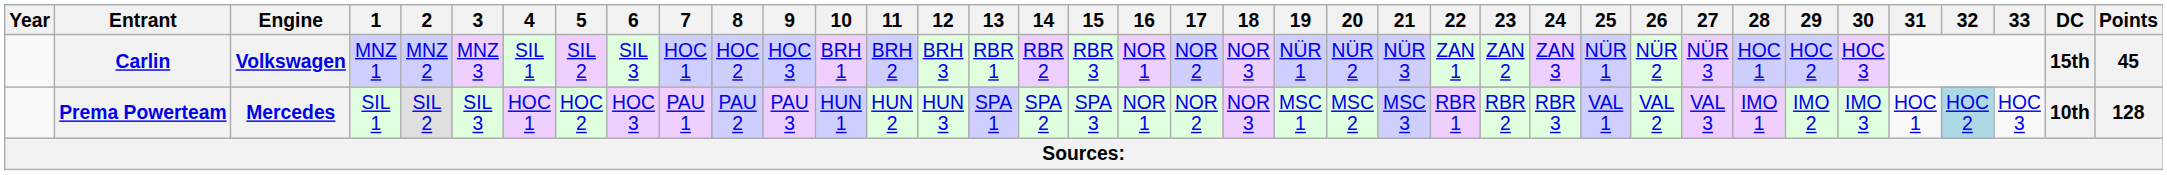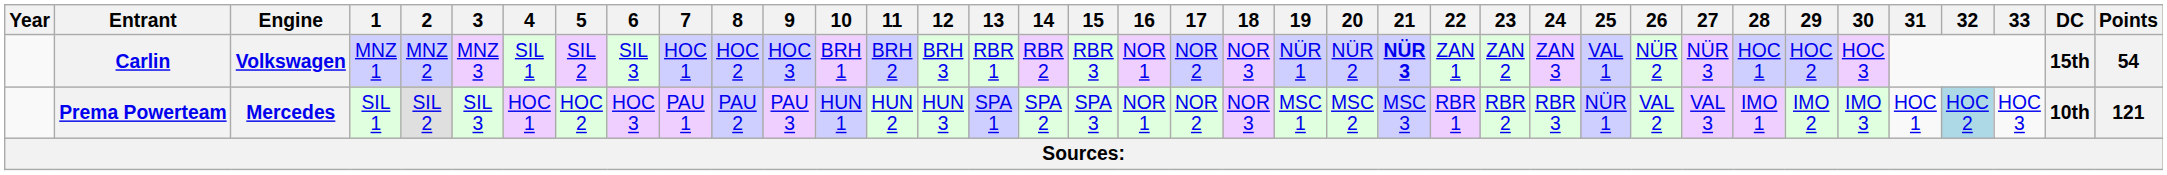 <table class="wikitable" style="text-align:center; font-size:85%">
 <tr>
 <th>Year</th>
 <th>Entrant</th>
 <th>Engine</th>
 <th>1</th>
 <th>2</th>
 <th>3</th>
 <th>4</th>
 <th>5</th>
 <th>6</th>
 <th>7</th>
 <th>8</th>
 <th>9</th>
 <th>10</th>
 <th>11</th>
 <th>12</th>
 <th>13</th>
 <th>14</th>
 <th>15</th>
 <th>16</th>
 <th>17</th>
 <th>18</th>
 <th>19</th>
 <th>20</th>
 <th>21</th>
 <th>22</th>
 <th>23</th>
 <th>24</th>
 <th>25</th>
 <th>26</th>
 <th>27</th>
 <th>28</th>
 <th>29</th>
 <th>30</th>
 <th>31</th>
 <th>32</th>
 <th>33</th>
 <th>DC</th>
 <th>Points</th>
 </tr>
 <tr>
 <td id=2013R></td>
 <th nowrap><a href='#'>Carlin</a></th>
 <th nowrap><a href='#'>Volkswagen</a></th>
 <td style="background:#CFCFFF;"><a href='#'>MNZ<br>1</a><br></td>
 <td style="background:#CFCFFF;"><a href='#'>MNZ<br>2</a><br></td>
 <td style="background:#EFCFFF;"><a href='#'>MNZ<br>3</a><br></td>
 <td style="background:#DFFFDF;"><a href='#'>SIL<br>1</a><br></td>
 <td style="background:#EFCFFF;"><a href='#'>SIL<br>2</a><br></td>
 <td style="background:#DFFFDF;"><a href='#'>SIL<br>3</a><br></td>
 <td style="background:#CFCFFF;"><a href='#'>HOC<br>1</a><br></td>
 <td style="background:#CFCFFF;"><a href='#'>HOC<br>2</a><br></td>
 <td style="background:#CFCFFF;"><a href='#'>HOC<br>3</a><br></td>
 <td style="background:#EFCFFF;"><a href='#'>BRH<br>1</a><br></td>
 <td style="background:#CFCFFF;"><a href='#'>BRH<br>2</a><br></td>
 <td style="background:#DFFFDF;"><a href='#'>BRH<br>3</a><br></td>
 <td style="background:#DFFFDF;"><a href='#'>RBR<br>1</a><br></td>
 <td style="background:#EFCFFF;"><a href='#'>RBR<br>2</a><br></td>
 <td style="background:#DFFFDF;"><a href='#'>RBR<br>3</a><br></td>
 <td style="background:#EFCFFF;"><a href='#'>NOR<br>1</a><br></td>
 <td style="background:#CFCFFF;"><a href='#'>NOR<br>2</a><br></td>
 <td style="background:#EFCFFF;"><a href='#'>NOR<br>3</a><br></td>
 <td style="background:#CFCFFF;"><a href='#'>NÜR<br>1</a><br></td>
 <td style="background:#CFCFFF;"><a href='#'>NÜR<br>2</a><br></td>
-<td style="background:#CFCFFF;"><a href='#'>NÜR<br>3</a><br></td>
+<td style="background:#CFCFFF;"><strong><a href='#'>NÜR<br>3</a><br></strong></td>
 <td style="background:#DFFFDF;"><a href='#'>ZAN<br>1</a><br></td>
 <td style="background:#DFFFDF;"><a href='#'>ZAN<br>2</a><br></td>
 <td style="background:#EFCFFF;"><a href='#'>ZAN<br>3</a><br></td>
-<td style="background:#CFCFFF;"><a href='#'>NÜR<br>1</a><br></td>
+<td style="background:#CFCFFF;"><a href='#'>VAL<br>1</a><br></td>
 <td style="background:#DFFFDF;"><a href='#'>NÜR<br>2</a><br></td>
 <td style="background:#EFCFFF;"><a href='#'>NÜR<br>3</a><br></td>
 <td style="background:#CFCFFF;"><a href='#'>HOC<br>1</a><br></td>
 <td style="background:#CFCFFF;"><a href='#'>HOC<br>2</a><br></td>
 <td style="background:#EFCFFF;"><a href='#'>HOC<br>3</a><br></td>
 <td colspan=3></td>
 <th>15th</th>
-<th>45</th>
+<th>54</th>
 </tr>
 <tr>
 <td id=2014R></td>
 <th nowrap><a href='#'>Prema Powerteam</a></th>
 <th nowrap><a href='#'>Mercedes</a></th>
 <td style="background:#DFFFDF;"><a href='#'>SIL<br>1</a><br></td>
 <td style="background:#DFDFDF;"><a href='#'>SIL<br>2</a><br></td>
 <td style="background:#DFFFDF;"><a href='#'>SIL<br>3</a><br></td>
 <td style="background:#EFCFFF;"><a href='#'>HOC<br>1</a><br></td>
 <td style="background:#DFFFDF;"><a href='#'>HOC<br>2</a><br></td>
 <td style="background:#EFCFFF;"><a href='#'>HOC<br>3</a><br></td>
 <td style="background:#EFCFFF;"><a href='#'>PAU<br>1</a><br></td>
 <td style="background:#CFCFFF;"><a href='#'>PAU<br>2</a><br></td>
 <td style="background:#EFCFFF;"><a href='#'>PAU<br>3</a><br></td>
 <td style="background:#CFCFFF;"><a href='#'>HUN<br>1</a><br></td>
 <td style="background:#DFFFDF;"><a href='#'>HUN<br>2</a><br></td>
 <td style="background:#DFFFDF;"><a href='#'>HUN<br>3</a><br></td>
 <td style="background:#CFCFFF;"><a href='#'>SPA<br>1</a><br></td>
 <td style="background:#DFFFDF;"><a href='#'>SPA<br>2</a><br></td>
 <td style="background:#DFFFDF;"><a href='#'>SPA<br>3</a><br></td>
 <td style="background:#DFFFDF;"><a href='#'>NOR<br>1</a><br></td>
 <td style="background:#DFFFDF;"><a href='#'>NOR<br>2</a><br></td>
 <td style="background:#EFCFFF;"><a href='#'>NOR<br>3</a><br></td>
 <td style="background:#DFFFDF;"><a href='#'>MSC<br>1</a><br></td>
 <td style="background:#DFFFDF;"><a href='#'>MSC<br>2</a><br></td>
 <td style="background:#CFCFFF;"><a href='#'>MSC<br>3</a><br></td>
 <td style="background:#EFCFFF;"><a href='#'>RBR<br>1</a><br></td>
 <td style="background:#DFFFDF;"><a href='#'>RBR<br>2</a><br></td>
 <td style="background:#DFFFDF;"><a href='#'>RBR<br>3</a><br></td>
-<td style="background:#CFCFFF;"><a href='#'>VAL<br>1</a><br></td>
+<td style="background:#CFCFFF;"><a href='#'>NÜR<br>1</a><br></td>
 <td style="background:#DFFFDF;"><a href='#'>VAL<br>2</a><br></td>
 <td style="background:#EFCFFF;"><a href='#'>VAL<br>3</a><br></td>
 <td style="background:#EFCFFF;"><a href='#'>IMO<br>1</a><br></td>
 <td style="background:#DFFFDF;"><a href='#'>IMO<br>2</a><br></td>
 <td style="background:#DFFFDF;"><a href='#'>IMO<br>3</a><br></td>
 <td><a href='#'>HOC<br>1</a><br></td>
 <td style="background: lightblue;"><a href='#'>HOC<br>2</a><br></td>
 <td><a href='#'>HOC<br>3</a><br></td>
 <th>10th</th>
-<th>128</th>
+<th>121</th>
 </tr>
 <tr>
 <th colspan="38">Sources:</th>
 </tr>
 </table>
